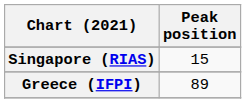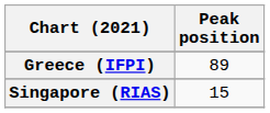 <table class="wikitable sortable plainrowheaders" style="text-align:center">
 <tr>
 <th scope="col">Chart (2021)</th>
 <th scope="col">Peak<br>position</th>
 </tr>
 <tr>
 </tr>
 <tr>
 </tr>
 <tr>
 </tr>
 <tr>
 </tr>
 <tr>
+<th scope="row">Greece (<a href='#'>IFPI</a>)</th>
+<td>89</td>
+</tr>
+<tr>
+</tr>
+<tr>
+</tr>
+<tr>
 <th scope="row">Singapore (<a href='#'>RIAS</a>)</th>
 <td>15</td>
 </tr>
 <tr>
 </tr>
 <tr>
 </tr>
 <tr>
-<th scope="row">Greece (<a href='#'>IFPI</a>)</th>
-<td>89</td>
-</tr>
-<tr>
-</tr>
-<tr>
-</tr>
-<tr>
 </tr>
 </table>
